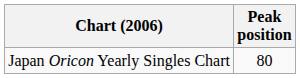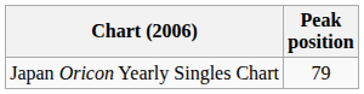 <table class="wikitable sortable">
 <tr>
 <th>Chart (2006)</th>
 <th>Peak<br>position</th>
 </tr>
 <tr>
 <td>Japan <em>Oricon</em> Yearly Singles Chart</td>
-<td align="center">80</td>
+<td align="center">79</td>
 </tr>
 </table>
